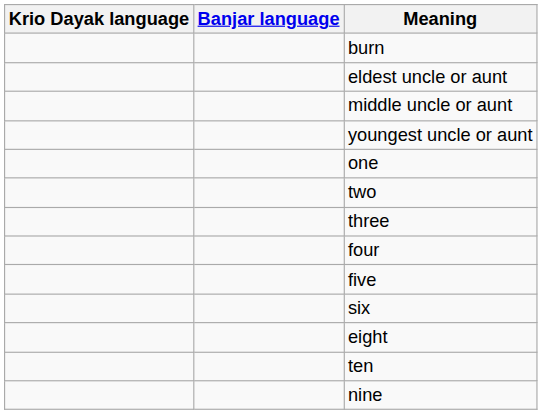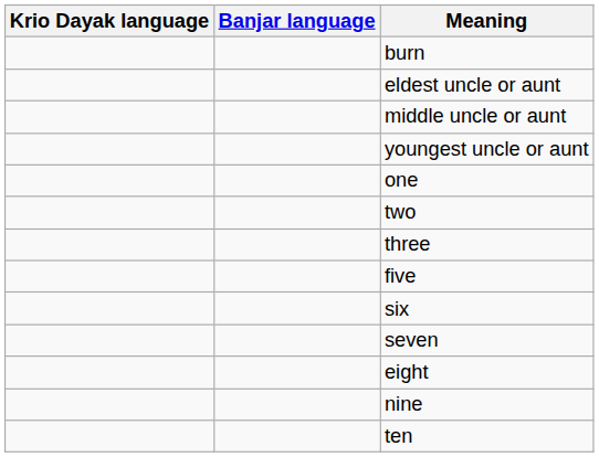 <table class="wikitable">
 <tr>
 <th>Krio Dayak language</th>
 <th><a href='#'>Banjar language</a></th>
 <th>Meaning</th>
 </tr>
 <tr>
 <td></td>
 <td></td>
 <td>burn</td>
 </tr>
 <tr>
 <td></td>
 <td></td>
 <td>eldest uncle or aunt</td>
 </tr>
 <tr>
 <td></td>
 <td></td>
 <td>middle uncle or aunt</td>
 </tr>
 <tr>
 <td></td>
 <td></td>
 <td>youngest uncle or aunt</td>
 </tr>
 <tr>
 <td></td>
 <td></td>
 <td>one</td>
 </tr>
 <tr>
 <td></td>
 <td></td>
 <td>two</td>
 </tr>
 <tr>
 <td></td>
 <td></td>
 <td>three</td>
 </tr>
 <tr>
 <td></td>
 <td></td>
-<td>four</td>
-</tr>
-<tr>
-<td></td>
-<td></td>
 <td>five</td>
 </tr>
 <tr>
 <td></td>
 <td></td>
 <td>six</td>
 </tr>
 <tr>
 <td></td>
 <td></td>
+<td>seven</td>
+</tr>
+<tr>
+<td></td>
+<td></td>
 <td>eight</td>
+</tr>
+<tr>
+<td></td>
+<td></td>
+<td>nine</td>
 </tr>
 <tr>
 <td></td>
 <td></td>
 <td>ten</td>
 </tr>
-<tr>
-<td></td>
-<td></td>
-<td>nine</td>
-</tr>
 </table>
